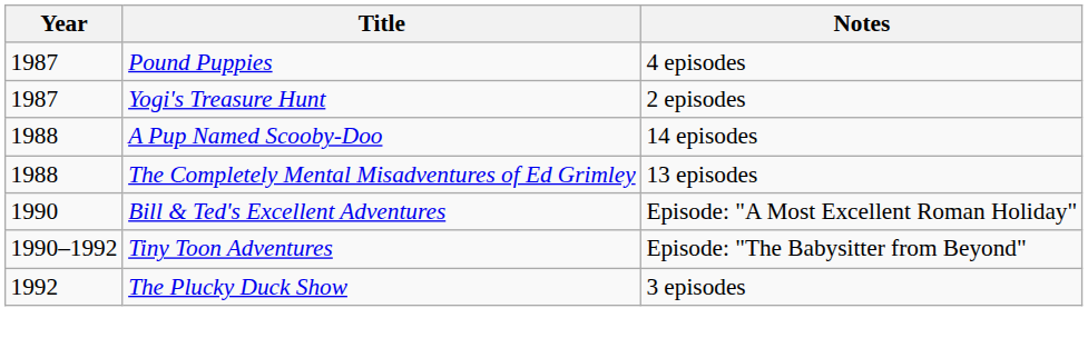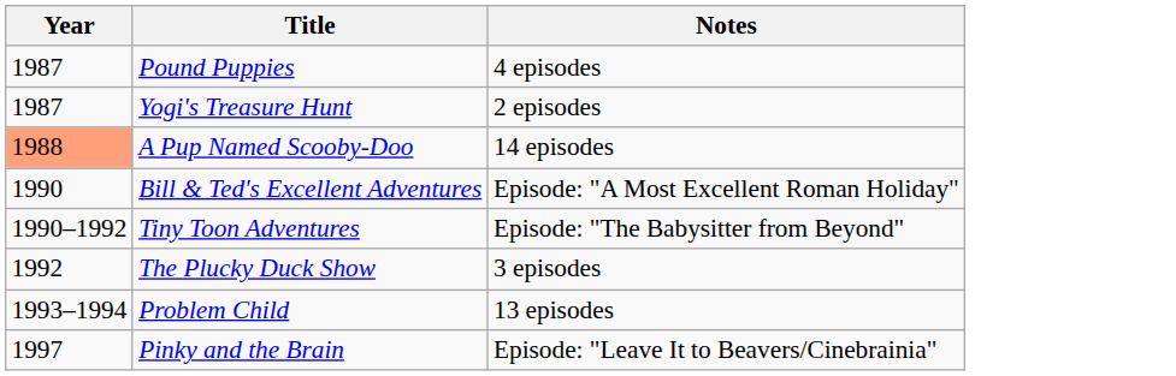 <table class="wikitable sortable">
 <tr>
 <th>Year</th>
 <th>Title</th>
 <th>Notes</th>
 </tr>
 <tr>
 <td>1987</td>
 <td><a href='#'><em>Pound Puppies</em></a></td>
 <td>4 episodes</td>
 </tr>
 <tr>
 <td>1987</td>
 <td><em><a href='#'>Yogi's Treasure Hunt</a></em></td>
 <td>2 episodes</td>
 </tr>
 <tr>
-<td>1988</td>
+<td style="background: lightsalmon;">1988</td>
 <td><em><a href='#'>A Pup Named Scooby-Doo</a></em></td>
 <td>14 episodes</td>
-</tr>
-<tr>
-<td>1988</td>
-<td><em><a href='#'>The Completely Mental Misadventures of Ed Grimley</a></em></td>
-<td>13 episodes</td>
 </tr>
 <tr>
 <td>1990</td>
 <td><a href='#'><em>Bill & Ted's Excellent Adventures</em></a></td>
 <td>Episode: "A Most Excellent Roman Holiday"</td>
 </tr>
 <tr>
 <td>1990–1992</td>
 <td><em><a href='#'>Tiny Toon Adventures</a></em></td>
 <td>Episode: "The Babysitter from Beyond"</td>
 </tr>
 <tr>
 <td>1992</td>
 <td><em><a href='#'>The Plucky Duck Show</a></em></td>
 <td>3 episodes</td>
 </tr>
+<tr>
+<td>1993–1994</td>
+<td><a href='#'><em>Problem Child</em></a></td>
+<td>13 episodes</td>
+</tr>
+<tr>
+<td>1997</td>
+<td><em><a href='#'>Pinky and the Brain</a></em></td>
+<td>Episode: "Leave It to Beavers/Cinebrainia"</td>
+</tr>
 </table>
